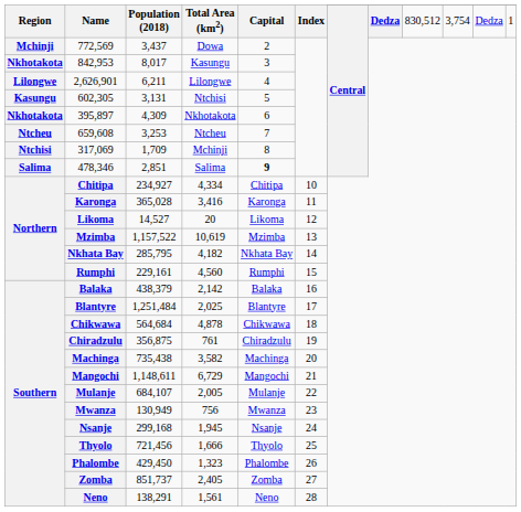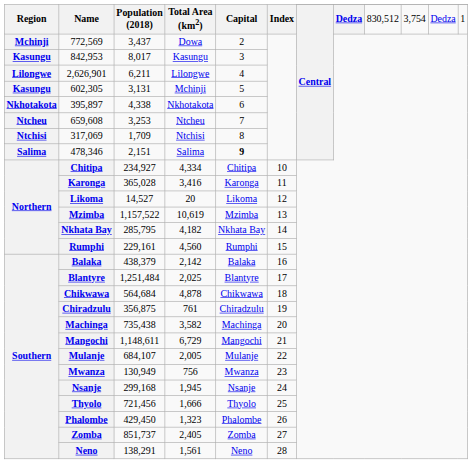 <table class="wikitable sortable plainrowheaders" style="text-align: center;">
 <tr>
 <th rowspan="2" scope="col">Region</th>
 <th rowspan="2" scope="col">Name</th>
 <th rowspan="2" scope="col">Population<br>(2018)</th>
 <th rowspan="2" scope="col">Total Area<br>(km<sup>2</sup>)</th>
 <th rowspan="2" scope="col">Capital</th>
 <th rowspan="2" scope="col">Index</th>
 </tr>
 <tr>
 <th rowspan="9"><a href='#'>Central</a></th>
 <th><a href='#'>Dedza</a></th>
 <td>830,512</td>
 <td>3,754</td>
 <td><a href='#'>Dedza</a></td>
 <td>1</td>
 </tr>
 <tr>
 <th><a href='#'>Mchinji</a></th>
 <td>772,569</td>
 <td>3,437</td>
 <td><a href='#'>Dowa</a></td>
 <td>2</td>
 </tr>
 <tr>
-<th><a href='#'>Nkhotakota</a></th>
+<th><a href='#'>Kasungu</a></th>
 <td>842,953</td>
 <td>8,017</td>
 <td><a href='#'>Kasungu</a></td>
 <td>3</td>
 </tr>
 <tr>
 <th><a href='#'>Lilongwe</a></th>
 <td>2,626,901</td>
 <td>6,211</td>
 <td><a href='#'>Lilongwe</a></td>
 <td>4</td>
 </tr>
 <tr>
 <th><a href='#'>Kasungu</a></th>
 <td>602,305</td>
 <td>3,131</td>
-<td><a href='#'>Ntchisi</a></td>
+<td><a href='#'>Mchinji</a></td>
 <td>5</td>
 </tr>
 <tr>
 <th><a href='#'>Nkhotakota</a></th>
 <td>395,897</td>
-<td>4,309</td>
+<td>4,338</td>
 <td><a href='#'>Nkhotakota</a></td>
 <td>6</td>
 </tr>
 <tr>
 <th><a href='#'>Ntcheu</a></th>
 <td>659,608</td>
 <td>3,253</td>
 <td><a href='#'>Ntcheu</a></td>
 <td>7</td>
 </tr>
 <tr>
 <th><a href='#'>Ntchisi</a></th>
 <td>317,069</td>
 <td>1,709</td>
-<td><a href='#'>Mchinji</a></td>
+<td><a href='#'>Ntchisi</a></td>
 <td>8</td>
 </tr>
 <tr>
 <th><a href='#'>Salima</a></th>
 <td>478,346</td>
-<td>2,851</td>
+<td>2,151</td>
 <td><a href='#'>Salima</a></td>
 <td><strong>9</strong></td>
 </tr>
 <tr>
 <th rowspan="6"><a href='#'>Northern</a></th>
 <th><a href='#'>Chitipa</a></th>
 <td>234,927</td>
 <td>4,334</td>
 <td><a href='#'>Chitipa</a></td>
 <td>10</td>
 </tr>
 <tr>
 <th><a href='#'>Karonga</a></th>
 <td>365,028</td>
 <td>3,416</td>
 <td><a href='#'>Karonga</a></td>
 <td>11</td>
 </tr>
 <tr>
 <th><a href='#'>Likoma</a></th>
 <td>14,527</td>
 <td>20</td>
 <td><a href='#'>Likoma</a></td>
 <td>12</td>
 </tr>
 <tr>
 <th><a href='#'>Mzimba</a></th>
 <td>1,157,522</td>
 <td>10,619</td>
 <td><a href='#'>Mzimba</a></td>
 <td>13</td>
 </tr>
 <tr>
 <th><a href='#'>Nkhata Bay</a></th>
 <td>285,795</td>
 <td>4,182</td>
 <td><a href='#'>Nkhata Bay</a></td>
 <td>14</td>
 </tr>
 <tr>
 <th><a href='#'>Rumphi</a></th>
 <td>229,161</td>
 <td>4,560</td>
 <td><a href='#'>Rumphi</a></td>
 <td>15</td>
 </tr>
 <tr>
 <th rowspan="13"><a href='#'>Southern</a></th>
 <th><a href='#'> Balaka</a></th>
 <td>438,379</td>
 <td>2,142</td>
 <td><a href='#'>Balaka</a></td>
 <td>16</td>
 </tr>
 <tr>
 <th><a href='#'> Blantyre</a></th>
 <td>1,251,484</td>
 <td>2,025</td>
 <td><a href='#'>Blantyre</a></td>
 <td>17</td>
 </tr>
 <tr>
 <th><a href='#'> Chikwawa</a></th>
 <td>564,684</td>
 <td>4,878</td>
 <td><a href='#'>Chikwawa</a></td>
 <td>18</td>
 </tr>
 <tr>
 <th><a href='#'> Chiradzulu</a></th>
 <td>356,875</td>
 <td>761</td>
 <td><a href='#'>Chiradzulu</a></td>
 <td>19</td>
 </tr>
 <tr>
 <th><a href='#'> Machinga</a></th>
 <td>735,438</td>
 <td>3,582</td>
 <td><a href='#'>Machinga</a></td>
 <td>20</td>
 </tr>
 <tr>
 <th><a href='#'> Mangochi</a></th>
 <td>1,148,611</td>
 <td>6,729</td>
 <td><a href='#'>Mangochi</a></td>
 <td>21</td>
 </tr>
 <tr>
 <th><a href='#'> Mulanje</a></th>
 <td>684,107</td>
 <td>2,005</td>
 <td><a href='#'>Mulanje</a></td>
 <td>22</td>
 </tr>
 <tr>
 <th><a href='#'> Mwanza</a></th>
 <td>130,949</td>
 <td>756</td>
 <td><a href='#'> Mwanza</a></td>
 <td>23</td>
 </tr>
 <tr>
 <th><a href='#'> Nsanje</a></th>
 <td>299,168</td>
 <td>1,945</td>
 <td><a href='#'>Nsanje</a></td>
 <td>24</td>
 </tr>
 <tr>
 <th><a href='#'> Thyolo</a></th>
 <td>721,456</td>
 <td>1,666</td>
 <td><a href='#'>Thyolo</a></td>
 <td>25</td>
 </tr>
 <tr>
 <th><a href='#'> Phalombe</a></th>
 <td>429,450</td>
 <td>1,323</td>
 <td><a href='#'>Phalombe</a></td>
 <td>26</td>
 </tr>
 <tr>
 <th><a href='#'> Zomba</a></th>
 <td>851,737</td>
 <td>2,405</td>
 <td><a href='#'>Zomba</a></td>
 <td>27</td>
 </tr>
 <tr>
 <th><a href='#'> Neno</a></th>
 <td>138,291</td>
 <td>1,561</td>
 <td><a href='#'>Neno</a></td>
 <td>28</td>
 </tr>
 </table>
